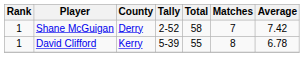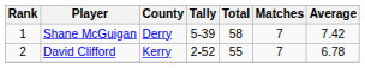 <table class="sortable wikitable">
 <tr>
 <th>Rank</th>
 <th>Player</th>
 <th>County</th>
 <th>Tally</th>
 <th>Total</th>
 <th>Matches</th>
 <th>Average</th>
 </tr>
 <tr>
 <td rowspan="1" align="center">1</td>
 <td><a href='#'>Shane McGuigan</a></td>
 <td> <a href='#'>Derry</a></td>
-<td align="center">2-52</td>
+<td align="center">5-39</td>
 <td align="center">58</td>
 <td align="center">7</td>
 <td align="center">7.42</td>
 </tr>
 <tr>
-<td rowspan="1" align="center">1</td>
+<td rowspan="1" align="center">2</td>
 <td><a href='#'>David Clifford</a></td>
 <td> <a href='#'>Kerry</a></td>
-<td align="center">5-39</td>
+<td align="center">2-52</td>
 <td align="center">55</td>
-<td align="center">8</td>
+<td align="center">7</td>
 <td align="center">6.78</td>
 </tr>
 <tr>
 </tr>
 </table>
